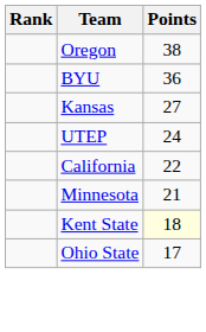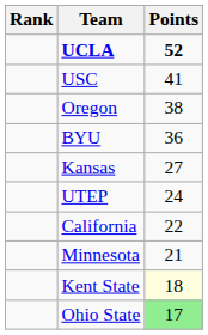 <table class="wikitable sortable" style="text-align:center">
 <tr>
 <th>Rank</th>
 <th>Team</th>
 <th>Points</th>
+</tr>
+<tr>
+<td></td>
+<td align="left"><strong><a href='#'>UCLA</a></strong></td>
+<td><strong>52</strong></td>
+</tr>
+<tr>
+<td></td>
+<td align="left"><a href='#'>USC</a></td>
+<td>41</td>
 </tr>
 <tr>
 <td></td>
 <td align="left"><a href='#'>Oregon</a></td>
 <td>38</td>
 </tr>
 <tr>
 <td></td>
 <td align="left"><a href='#'>BYU</a></td>
 <td>36</td>
 </tr>
 <tr>
 <td></td>
 <td align="left"><a href='#'>Kansas</a></td>
 <td>27</td>
 </tr>
 <tr>
 <td></td>
 <td align="left"><a href='#'>UTEP</a></td>
 <td>24</td>
 </tr>
 <tr>
 <td></td>
 <td align="left"><a href='#'>California</a></td>
 <td>22</td>
 </tr>
 <tr>
 <td></td>
 <td align="left"><a href='#'>Minnesota</a></td>
 <td>21</td>
 </tr>
 <tr>
 <td></td>
 <td align="left"><a href='#'>Kent State</a></td>
 <td style="background: lightyellow;">18</td>
 </tr>
 <tr>
 <td></td>
 <td align="left"><a href='#'>Ohio State</a></td>
-<td>17</td>
+<td style="background: lightgreen;">17</td>
 </tr>
 </table>
